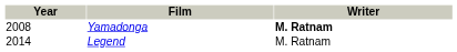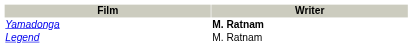 <table cellspacing="1" cellpadding="1" border="0" style="width:50%;">
 <tr style="background:#ccccbf;">
-<th>Year</th>
 <th>Film</th>
 <th>Writer</th>
 </tr>
 <tr>
-<td>2008</td>
 <td><em><a href='#'>Yamadonga</a></em></td>
 <td><strong>M. Ratnam</strong></td>
 </tr>
 <tr>
-<td>2014</td>
 <td><em><a href='#'>Legend</a></em></td>
 <td>M. Ratnam</td>
 </tr>
 </table>
